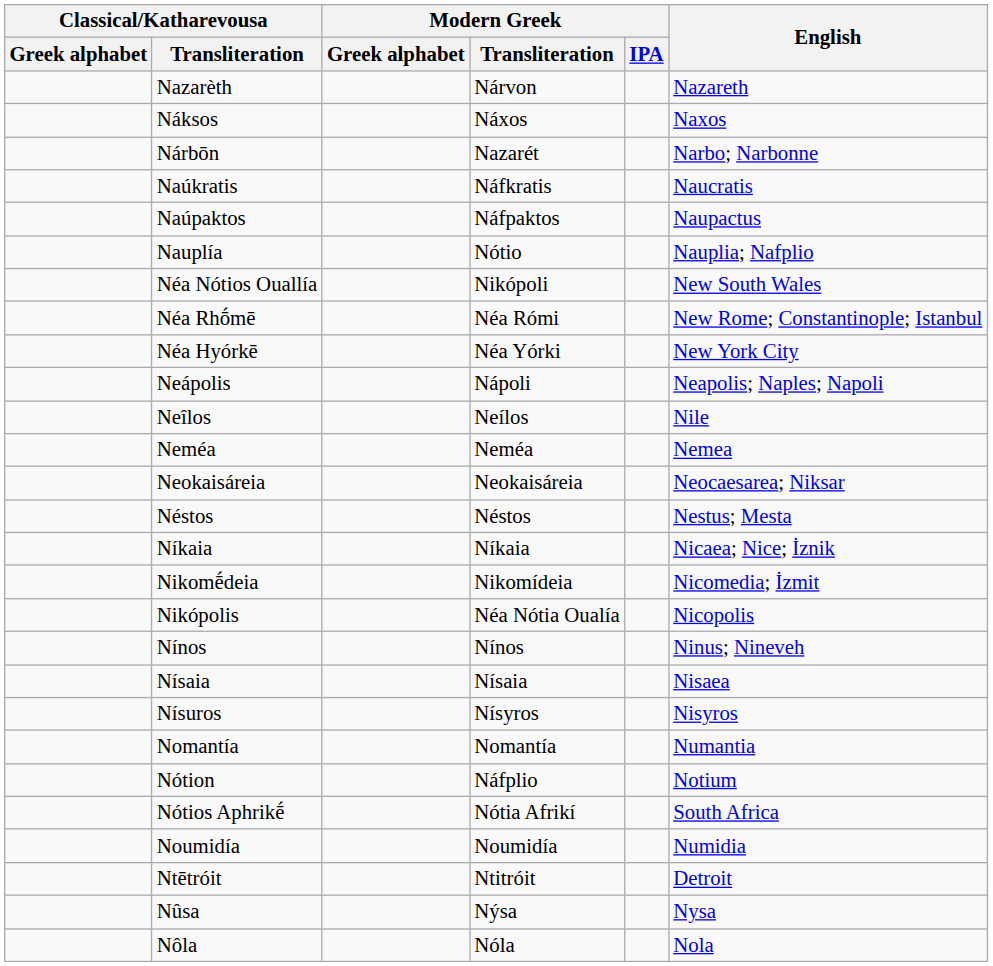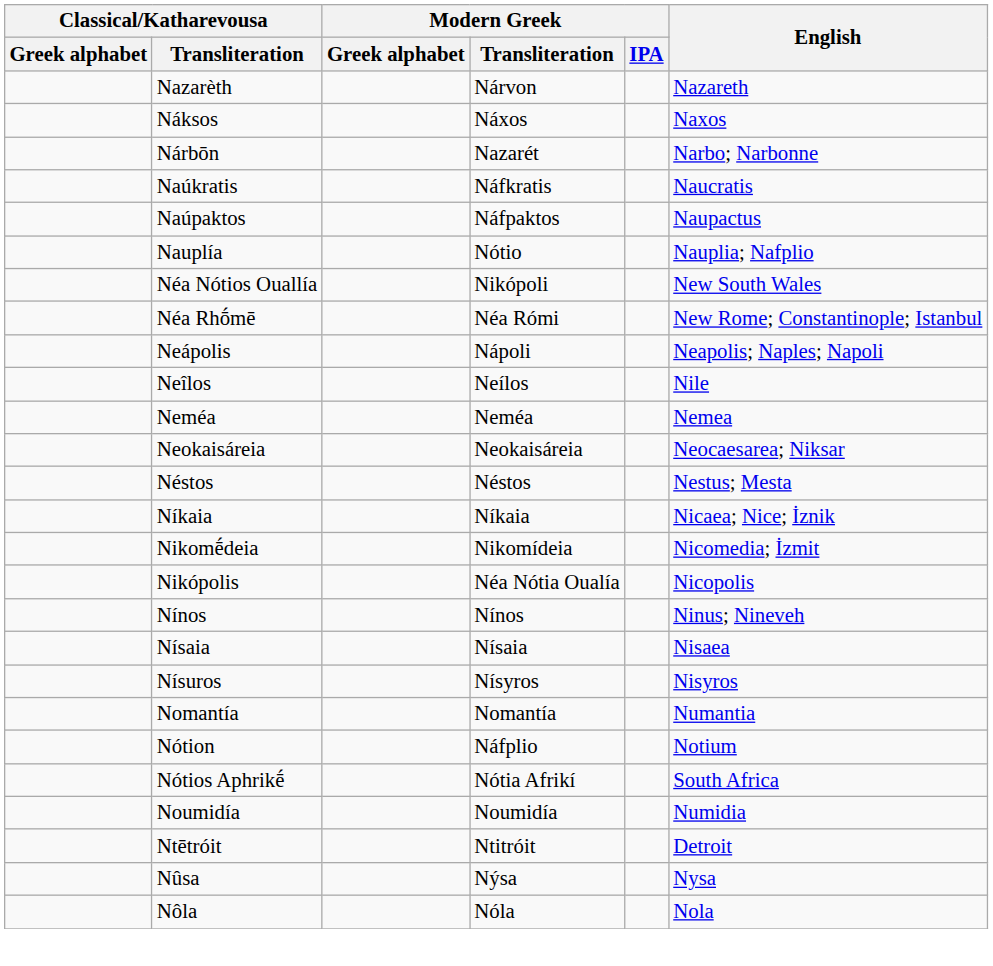 <table class="wikitable">
 <tr>
 <th colspan="2">Classical/Katharevousa</th>
 <th colspan="3">Modern Greek</th>
 <th rowspan="2">English</th>
 </tr>
 <tr>
 <th>Greek alphabet</th>
 <th>Transliteration</th>
 <th>Greek alphabet</th>
 <th>Transliteration</th>
 <th><a href='#'>IPA</a></th>
 </tr>
 <tr>
 <td></td>
 <td>Nazarèth</td>
 <td></td>
 <td>Nárvon</td>
 <td></td>
 <td><a href='#'>Nazareth</a></td>
 </tr>
 <tr>
 <td></td>
 <td>Náksos</td>
 <td></td>
 <td>Náxos</td>
 <td></td>
 <td><a href='#'>Naxos</a></td>
 </tr>
 <tr>
 <td></td>
 <td>Nárbōn</td>
 <td></td>
 <td>Nazarét</td>
 <td></td>
 <td><a href='#'>Narbo</a>; <a href='#'>Narbonne</a></td>
 </tr>
 <tr>
 <td></td>
 <td>Naúkratis</td>
 <td></td>
 <td>Náfkratis</td>
 <td></td>
 <td><a href='#'>Naucratis</a></td>
 </tr>
 <tr>
 <td></td>
 <td>Naúpaktos</td>
 <td></td>
 <td>Náfpaktos</td>
 <td></td>
 <td><a href='#'>Naupactus</a></td>
 </tr>
 <tr>
 <td></td>
 <td>Nauplía</td>
 <td></td>
 <td>Nótio</td>
 <td></td>
 <td><a href='#'>Nauplia</a>; <a href='#'>Nafplio</a></td>
 </tr>
 <tr>
 <td></td>
 <td>Néa Nótios Ouallía</td>
 <td></td>
 <td>Nikópoli</td>
 <td></td>
 <td><a href='#'>New South Wales</a></td>
 </tr>
 <tr>
 <td></td>
 <td>Néa Rhṓmē</td>
 <td></td>
 <td>Néa Rómi</td>
 <td></td>
 <td><a href='#'>New Rome</a>; <a href='#'>Constantinople</a>; <a href='#'>Istanbul</a></td>
-</tr>
-<tr>
-<td></td>
-<td>Néa Hyórkē</td>
-<td></td>
-<td>Néa Yórki</td>
-<td></td>
-<td><a href='#'>New York City</a></td>
 </tr>
 <tr>
 <td></td>
 <td>Neápolis</td>
 <td></td>
 <td>Nápoli</td>
 <td></td>
 <td><a href='#'>Neapolis</a>; <a href='#'>Naples</a>; <a href='#'>Napoli</a></td>
 </tr>
 <tr>
 <td></td>
 <td>Neîlos</td>
 <td></td>
 <td>Neílos</td>
 <td></td>
 <td><a href='#'>Nile</a></td>
 </tr>
 <tr>
 <td></td>
 <td>Neméa</td>
 <td></td>
 <td>Neméa</td>
 <td></td>
 <td><a href='#'>Nemea</a></td>
 </tr>
 <tr>
 <td></td>
 <td>Neokaisáreia</td>
 <td></td>
 <td>Neokaisáreia</td>
 <td></td>
 <td><a href='#'>Neocaesarea</a>; <a href='#'>Niksar</a></td>
 </tr>
 <tr>
 <td></td>
 <td>Néstos</td>
 <td></td>
 <td>Néstos</td>
 <td></td>
 <td><a href='#'>Nestus</a>; <a href='#'>Mesta</a></td>
 </tr>
 <tr>
 <td></td>
 <td>Níkaia</td>
 <td></td>
 <td>Níkaia</td>
 <td></td>
 <td><a href='#'>Nicaea</a>; <a href='#'>Nice</a>; <a href='#'>İznik</a></td>
 </tr>
 <tr>
 <td></td>
 <td>Nikomḗdeia</td>
 <td></td>
 <td>Nikomídeia</td>
 <td></td>
 <td><a href='#'>Nicomedia</a>; <a href='#'>İzmit</a></td>
 </tr>
 <tr>
 <td></td>
 <td>Nikópolis</td>
 <td></td>
 <td>Néa Nótia Oualía</td>
 <td></td>
 <td><a href='#'>Nicopolis</a></td>
 </tr>
 <tr>
 <td></td>
 <td>Nínos</td>
 <td></td>
 <td>Nínos</td>
 <td></td>
 <td><a href='#'>Ninus</a>; <a href='#'>Nineveh</a></td>
 </tr>
 <tr>
 <td></td>
 <td>Nísaia</td>
 <td></td>
 <td>Nísaia</td>
 <td></td>
 <td><a href='#'>Nisaea</a></td>
 </tr>
 <tr>
 <td></td>
 <td>Nísuros</td>
 <td></td>
 <td>Nísyros</td>
 <td></td>
 <td><a href='#'>Nisyros</a></td>
 </tr>
 <tr>
 <td></td>
 <td>Nomantía</td>
 <td></td>
 <td>Nomantía</td>
 <td></td>
 <td><a href='#'>Numantia</a></td>
 </tr>
 <tr>
 <td></td>
 <td>Nótion</td>
 <td></td>
 <td>Náfplio</td>
 <td></td>
 <td><a href='#'>Notium</a></td>
 </tr>
 <tr>
 <td></td>
 <td>Nótios Aphrikḗ</td>
 <td></td>
 <td>Nótia Afrikí</td>
 <td></td>
 <td><a href='#'>South Africa</a></td>
 </tr>
 <tr>
 <td></td>
 <td>Noumidía</td>
 <td></td>
 <td>Noumidía</td>
 <td></td>
 <td><a href='#'>Numidia</a></td>
 </tr>
 <tr>
 <td></td>
 <td>Ntētróit</td>
 <td></td>
 <td>Ntitróit</td>
 <td></td>
 <td><a href='#'>Detroit</a></td>
 </tr>
 <tr>
 <td></td>
 <td>Nûsa</td>
 <td></td>
 <td>Nýsa</td>
 <td></td>
 <td><a href='#'>Nysa</a></td>
 </tr>
 <tr>
 <td></td>
 <td>Nôla</td>
 <td></td>
 <td>Nóla</td>
 <td></td>
 <td><a href='#'>Nola</a></td>
 </tr>
 </table>
